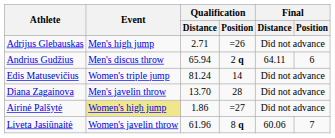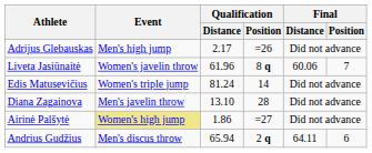 <table class=wikitable style="font-size:90%">
 <tr>
 <th rowspan="2">Athlete</th>
 <th rowspan="2">Event</th>
 <th colspan="2">Qualification</th>
 <th colspan="2">Final</th>
 </tr>
 <tr style="font-size:95%">
 <th>Distance</th>
 <th>Position</th>
 <th>Distance</th>
 <th>Position</th>
 </tr>
 <tr align=center>
 <td align=left><a href='#'>Adrijus Glebauskas</a></td>
 <td align=left><a href='#'>Men's high jump</a></td>
-<td>2.71</td>
+<td>2.17</td>
 <td>=26</td>
 <td colspan=2>Did not advance</td>
 </tr>
 <tr align=center>
-<td align=left><a href='#'>Andrius Gudžius</a></td>
-<td align=left><a href='#'>Men's discus throw</a></td>
-<td>65.94</td>
-<td>2 <strong>q</strong></td>
-<td>64.11</td>
-<td>6</td>
+<td align=left><a href='#'>Liveta Jasiūnaitė</a></td>
+<td align=left><a href='#'>Women's javelin throw</a></td>
+<td>61.96</td>
+<td>8 <strong>q</strong></td>
+<td>60.06</td>
+<td>7</td>
 </tr>
 <tr align=center>
 <td align=left><a href='#'>Edis Matusevičius</a></td>
 <td align=left><a href='#'>Women's triple jump</a></td>
 <td>81.24</td>
 <td>14</td>
 <td colspan=2>Did not advance</td>
 </tr>
 <tr align=center>
 <td align=left><a href='#'>Diana Zagainova</a></td>
 <td align=left><a href='#'>Men's javelin throw</a></td>
-<td>13.70</td>
+<td>13.10</td>
 <td>28</td>
 <td colspan=2>Did not advance</td>
 </tr>
 <tr align=center>
 <td align=left><a href='#'>Airinė Palšytė</a></td>
 <td align=left style="background: khaki;"><a href='#'>Women's high jump</a></td>
 <td>1.86</td>
 <td>=27</td>
 <td colspan="2">Did not advance</td>
 </tr>
 <tr align=center>
-<td align=left><a href='#'>Liveta Jasiūnaitė</a></td>
-<td align=left><a href='#'>Women's javelin throw</a></td>
-<td>61.96</td>
-<td>8 <strong>q</strong></td>
-<td>60.06</td>
-<td>7</td>
+<td align=left><a href='#'>Andrius Gudžius</a></td>
+<td align=left><a href='#'>Men's discus throw</a></td>
+<td>65.94</td>
+<td>2 <strong>q</strong></td>
+<td>64.11</td>
+<td>6</td>
 </tr>
 </table>
